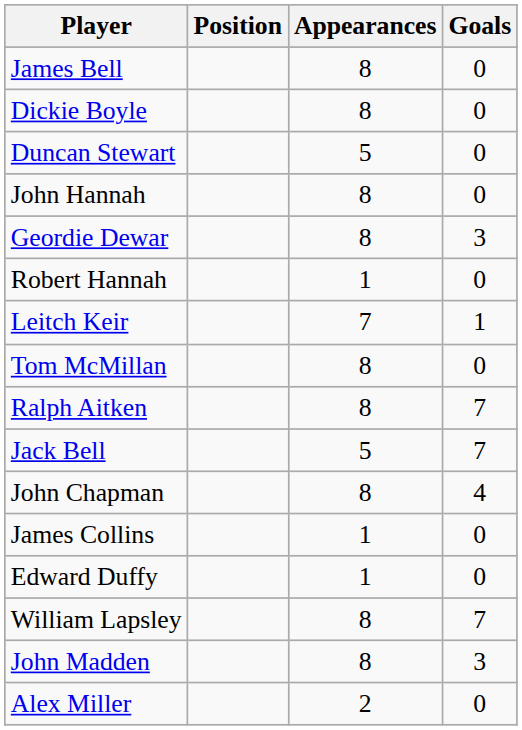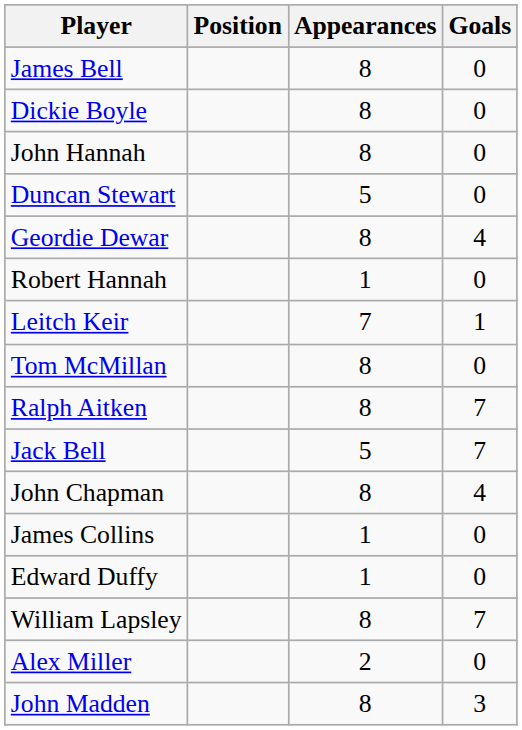 <table class="wikitable sortable" style="text-align: center; font-size:95%">
 <tr>
 <th class="unsortable">Player</th>
 <th>Position</th>
 <th>Appearances</th>
 <th>Goals</th>
 </tr>
 <tr>
 <td align=left> <a href='#'>James Bell</a></td>
 <td></td>
 <td>8</td>
 <td>0</td>
 </tr>
 <tr>
 <td align=left> <a href='#'>Dickie Boyle</a></td>
 <td></td>
 <td>8</td>
 <td>0</td>
 </tr>
 <tr>
+<td align=left> John Hannah</td>
+<td></td>
+<td>8</td>
+<td>0</td>
+</tr>
+<tr>
 <td align=left> <a href='#'>Duncan Stewart</a></td>
 <td></td>
 <td>5</td>
 <td>0</td>
 </tr>
 <tr>
-<td align=left> John Hannah</td>
-<td></td>
-<td>8</td>
-<td>0</td>
-</tr>
-<tr>
 <td align=left> <a href='#'>Geordie Dewar</a></td>
 <td></td>
 <td>8</td>
-<td>3</td>
+<td>4</td>
 </tr>
 <tr>
 <td align=left> Robert Hannah</td>
 <td></td>
 <td>1</td>
 <td>0</td>
 </tr>
 <tr>
 <td align=left> <a href='#'>Leitch Keir</a></td>
 <td></td>
 <td>7</td>
 <td>1</td>
 </tr>
 <tr>
 <td align=left> <a href='#'>Tom McMillan</a></td>
 <td></td>
 <td>8</td>
 <td>0</td>
 </tr>
 <tr>
 <td align=left> <a href='#'>Ralph Aitken</a></td>
 <td></td>
 <td>8</td>
 <td>7</td>
 </tr>
 <tr>
 <td align=left> <a href='#'>Jack Bell</a></td>
 <td></td>
 <td>5</td>
 <td>7</td>
 </tr>
 <tr>
 <td align=left> John Chapman</td>
 <td></td>
 <td>8</td>
 <td>4</td>
 </tr>
 <tr>
 <td align=left> James Collins</td>
 <td></td>
 <td>1</td>
 <td>0</td>
 </tr>
 <tr>
 <td align=left> Edward Duffy</td>
 <td></td>
 <td>1</td>
 <td>0</td>
 </tr>
 <tr>
 <td align=left> William Lapsley</td>
 <td></td>
 <td>8</td>
 <td>7</td>
 </tr>
 <tr>
+<td align=left> <a href='#'>Alex Miller</a></td>
+<td></td>
+<td>2</td>
+<td>0</td>
+</tr>
+<tr>
 <td align=left> <a href='#'>John Madden</a></td>
 <td></td>
 <td>8</td>
 <td>3</td>
 </tr>
-<tr>
-<td align=left> <a href='#'>Alex Miller</a></td>
-<td></td>
-<td>2</td>
-<td>0</td>
-</tr>
 </table>
